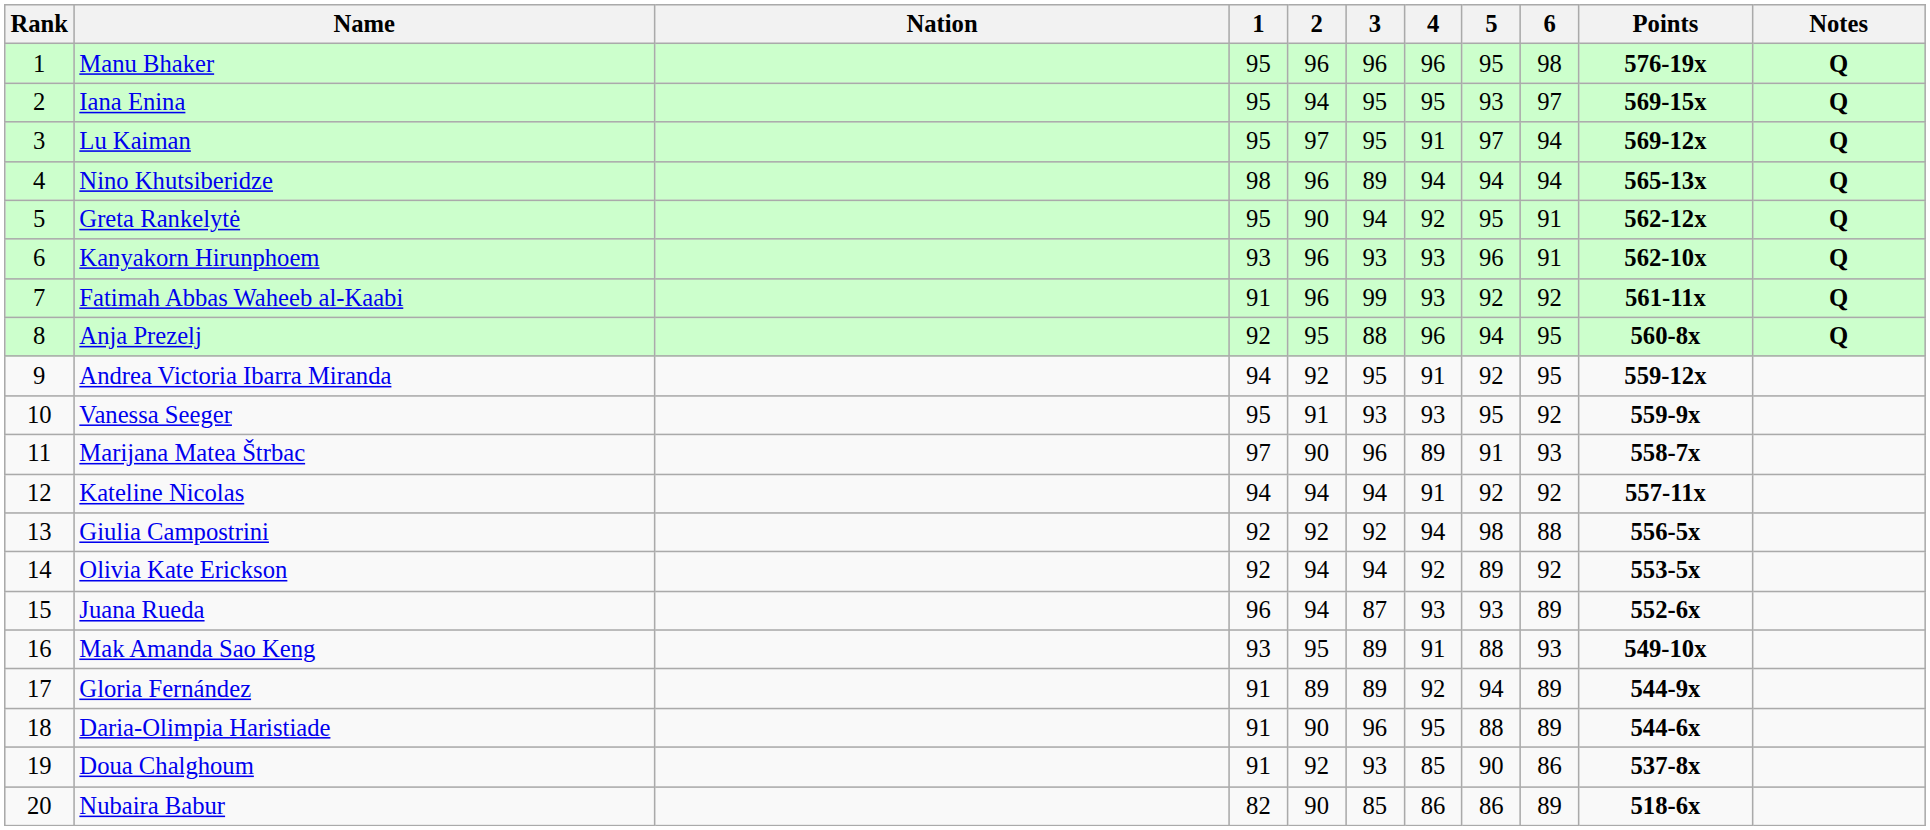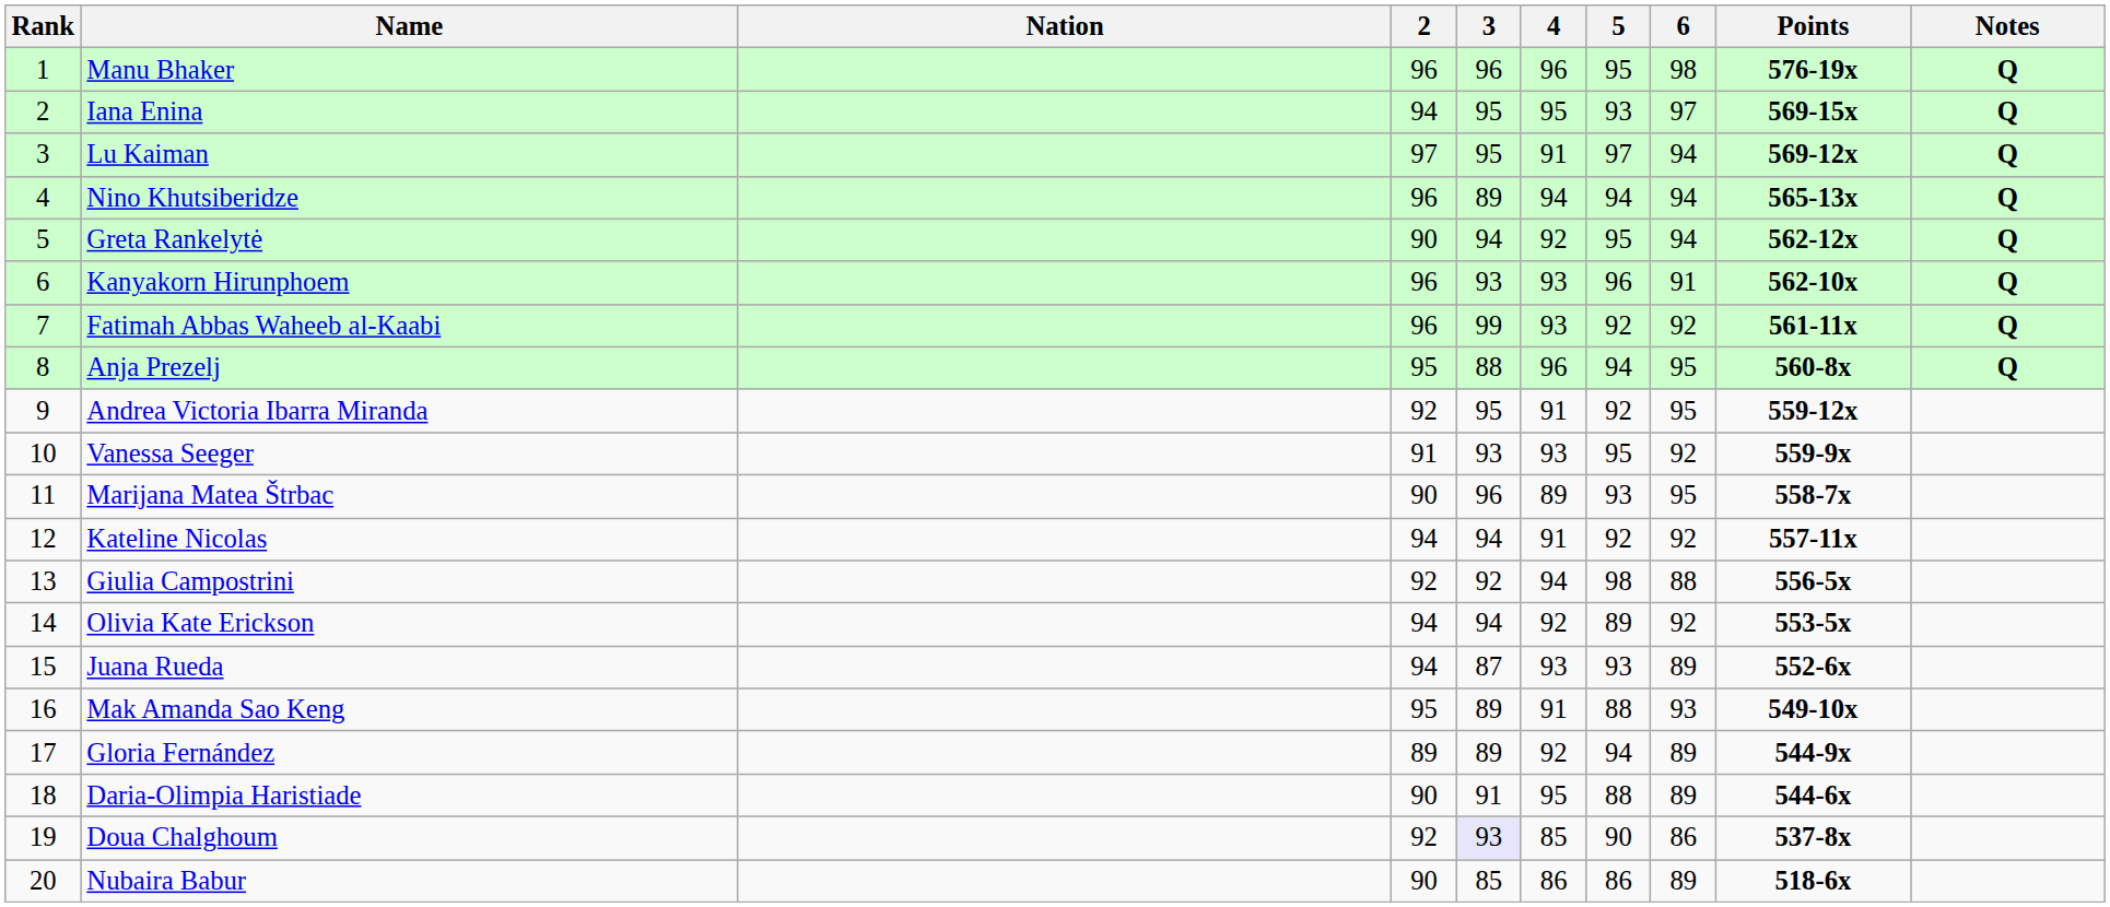 <table class="wikitable" style="text-align:center;">
 <tr>
 <th>Rank</th>
 <th style="width:25em;">Name</th>
 <th style="width:25em;">Nation</th>
-<th style="width:2em;">1</th>
 <th style="width:2em;">2</th>
 <th style="width:2em;">3</th>
 <th style="width:2em;">4</th>
 <th style="width:2em;">5</th>
 <th style="width:2em;">6</th>
 <th style="width:7em;">Points</th>
 <th style="width:7em;">Notes</th>
 </tr>
 <tr bgcolor=ccffcc>
 <td>1</td>
 <td align=left><a href='#'>Manu Bhaker</a></td>
 <td align=left></td>
-<td>95</td>
 <td>96</td>
 <td>96</td>
 <td>96</td>
 <td>95</td>
 <td>98</td>
 <td><strong>576-19x</strong></td>
 <td><strong>Q</strong></td>
 </tr>
 <tr bgcolor=ccffcc>
 <td>2</td>
 <td align=left><a href='#'>Iana Enina</a></td>
 <td align=left></td>
-<td>95</td>
 <td>94</td>
 <td>95</td>
 <td>95</td>
 <td>93</td>
 <td>97</td>
 <td><strong>569-15x</strong></td>
 <td><strong>Q</strong></td>
 </tr>
 <tr bgcolor=ccffcc>
 <td>3</td>
 <td align=left><a href='#'>Lu Kaiman</a></td>
 <td align=left></td>
-<td>95</td>
 <td>97</td>
 <td>95</td>
 <td>91</td>
 <td>97</td>
 <td>94</td>
 <td><strong>569-12x</strong></td>
 <td><strong>Q</strong></td>
 </tr>
 <tr bgcolor=ccffcc>
 <td>4</td>
 <td align=left><a href='#'>Nino Khutsiberidze</a></td>
 <td align=left></td>
-<td>98</td>
 <td>96</td>
 <td>89</td>
 <td>94</td>
 <td>94</td>
 <td>94</td>
 <td><strong>565-13x</strong></td>
 <td><strong>Q</strong></td>
 </tr>
 <tr bgcolor=ccffcc>
 <td>5</td>
 <td align=left><a href='#'>Greta Rankelytė</a></td>
 <td align=left></td>
-<td>95</td>
 <td>90</td>
 <td>94</td>
 <td>92</td>
 <td>95</td>
-<td>91</td>
+<td>94</td>
 <td><strong>562-12x</strong></td>
 <td><strong>Q</strong></td>
 </tr>
 <tr bgcolor=ccffcc>
 <td>6</td>
 <td align=left><a href='#'>Kanyakorn Hirunphoem</a></td>
 <td align=left></td>
-<td>93</td>
 <td>96</td>
 <td>93</td>
 <td>93</td>
 <td>96</td>
 <td>91</td>
 <td><strong>562-10x</strong></td>
 <td><strong>Q</strong></td>
 </tr>
 <tr bgcolor=ccffcc>
 <td>7</td>
 <td align=left><a href='#'>Fatimah Abbas Waheeb al-Kaabi</a></td>
 <td align=left></td>
-<td>91</td>
 <td>96</td>
 <td>99</td>
 <td>93</td>
 <td>92</td>
 <td>92</td>
 <td><strong>561-11x</strong></td>
 <td><strong>Q</strong></td>
 </tr>
 <tr bgcolor=ccffcc>
 <td>8</td>
 <td align=left><a href='#'>Anja Prezelj</a></td>
 <td align=left></td>
-<td>92</td>
 <td>95</td>
 <td>88</td>
 <td>96</td>
 <td>94</td>
 <td>95</td>
 <td><strong>560-8x</strong></td>
 <td><strong>Q</strong></td>
 </tr>
 <tr>
 <td>9</td>
 <td align=left><a href='#'>Andrea Victoria Ibarra Miranda</a></td>
 <td align=left></td>
-<td>94</td>
 <td>92</td>
 <td>95</td>
 <td>91</td>
 <td>92</td>
 <td>95</td>
 <td><strong>559-12x</strong></td>
 <td></td>
 </tr>
 <tr>
 <td>10</td>
 <td align=left><a href='#'>Vanessa Seeger</a></td>
 <td align=left></td>
-<td>95</td>
 <td>91</td>
 <td>93</td>
 <td>93</td>
 <td>95</td>
 <td>92</td>
 <td><strong>559-9x</strong></td>
 <td></td>
 </tr>
 <tr>
 <td>11</td>
 <td align=left><a href='#'>Marijana Matea Štrbac </a></td>
 <td align=left></td>
-<td>97</td>
 <td>90</td>
 <td>96</td>
 <td>89</td>
-<td>91</td>
 <td>93</td>
+<td>95</td>
 <td><strong>558-7x</strong></td>
 <td></td>
 </tr>
 <tr>
 <td>12</td>
 <td align=left><a href='#'>Kateline Nicolas</a></td>
 <td align=left></td>
-<td>94</td>
 <td>94</td>
 <td>94</td>
 <td>91</td>
 <td>92</td>
 <td>92</td>
 <td><strong>557-11x</strong></td>
 <td></td>
 </tr>
 <tr>
 <td>13</td>
 <td align=left><a href='#'>Giulia Campostrini</a></td>
 <td align=left></td>
 <td>92</td>
 <td>92</td>
-<td>92</td>
 <td>94</td>
 <td>98</td>
 <td>88</td>
 <td><strong>556-5x</strong></td>
 <td></td>
 </tr>
 <tr>
 <td>14</td>
 <td align=left><a href='#'>Olivia Kate Erickson</a></td>
 <td align=left></td>
-<td>92</td>
 <td>94</td>
 <td>94</td>
 <td>92</td>
 <td>89</td>
 <td>92</td>
 <td><strong>553-5x</strong></td>
 <td></td>
 </tr>
 <tr>
 <td>15</td>
 <td align=left><a href='#'>Juana Rueda</a></td>
 <td align=left></td>
-<td>96</td>
 <td>94</td>
 <td>87</td>
 <td>93</td>
 <td>93</td>
 <td>89</td>
 <td><strong>552-6x</strong></td>
 <td></td>
 </tr>
 <tr>
 <td>16</td>
 <td align=left><a href='#'>Mak Amanda Sao Keng</a></td>
 <td align=left></td>
-<td>93</td>
 <td>95</td>
 <td>89</td>
 <td>91</td>
 <td>88</td>
 <td>93</td>
 <td><strong>549-10x</strong></td>
 <td></td>
 </tr>
 <tr>
 <td>17</td>
 <td align=left><a href='#'>Gloria Fernández</a></td>
 <td align=left></td>
-<td>91</td>
 <td>89</td>
 <td>89</td>
 <td>92</td>
 <td>94</td>
 <td>89</td>
 <td><strong>544-9x</strong></td>
 <td></td>
 </tr>
 <tr>
 <td>18</td>
 <td align=left><a href='#'>Daria-Olimpia Haristiade</a></td>
 <td align=left></td>
+<td>90</td>
 <td>91</td>
-<td>90</td>
-<td>96</td>
 <td>95</td>
 <td>88</td>
 <td>89</td>
 <td><strong>544-6x</strong></td>
 <td></td>
 </tr>
 <tr>
 <td>19</td>
 <td align=left><a href='#'>Doua Chalghoum</a></td>
 <td align=left></td>
-<td>91</td>
 <td>92</td>
-<td>93</td>
+<td style="background: lavender;">93</td>
 <td>85</td>
 <td>90</td>
 <td>86</td>
 <td><strong>537-8x</strong></td>
 <td></td>
 </tr>
 <tr>
 <td>20</td>
 <td align=left><a href='#'>Nubaira Babur</a></td>
 <td align=left></td>
-<td>82</td>
 <td>90</td>
 <td>85</td>
 <td>86</td>
 <td>86</td>
 <td>89</td>
 <td><strong>518-6x</strong></td>
 <td></td>
 </tr>
 </table>
